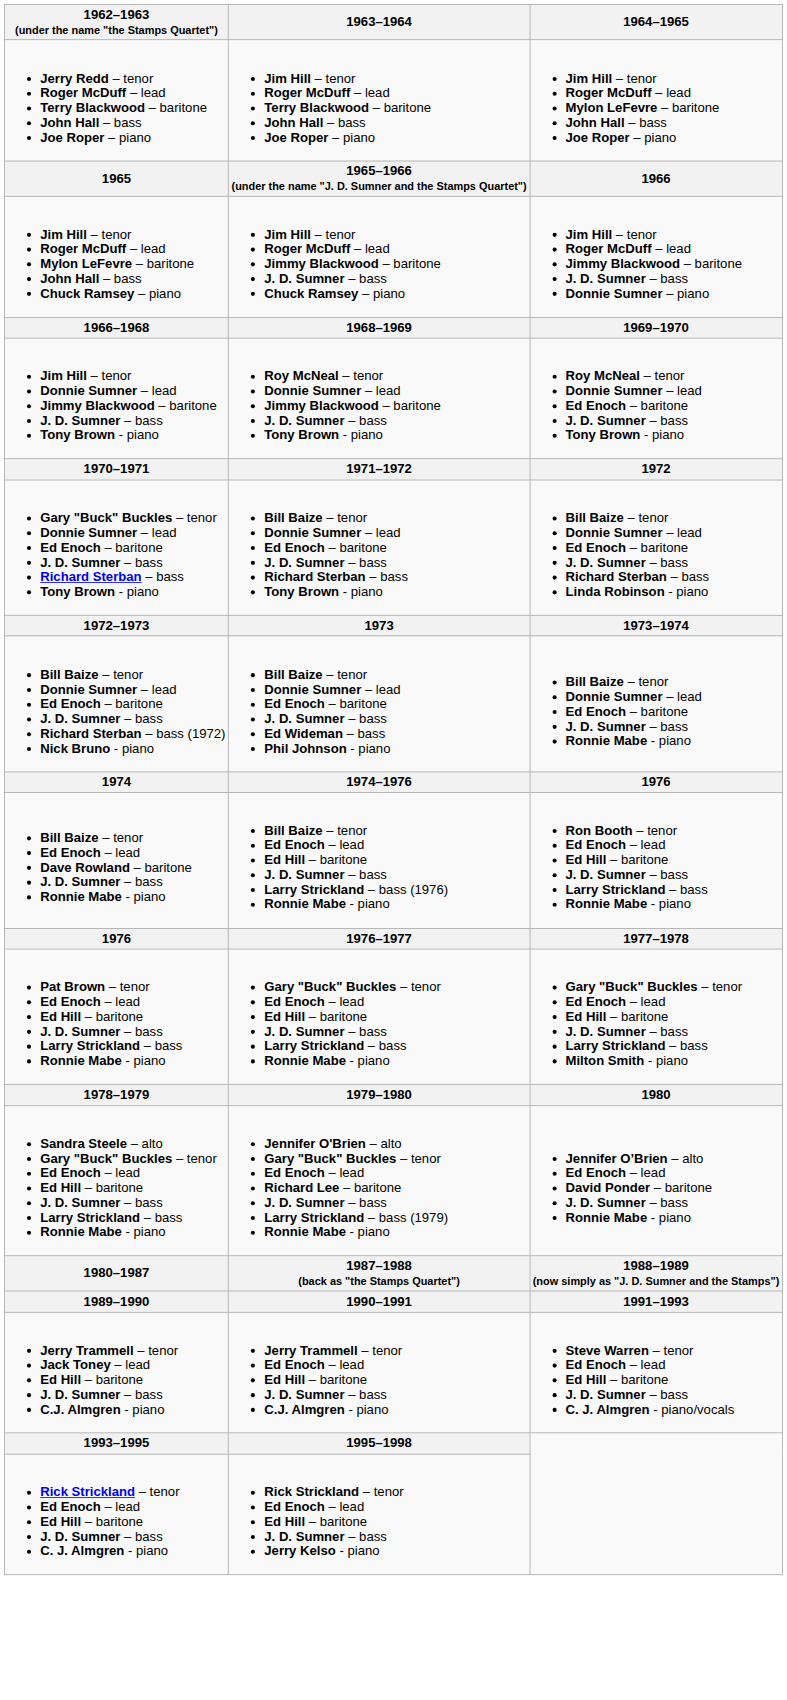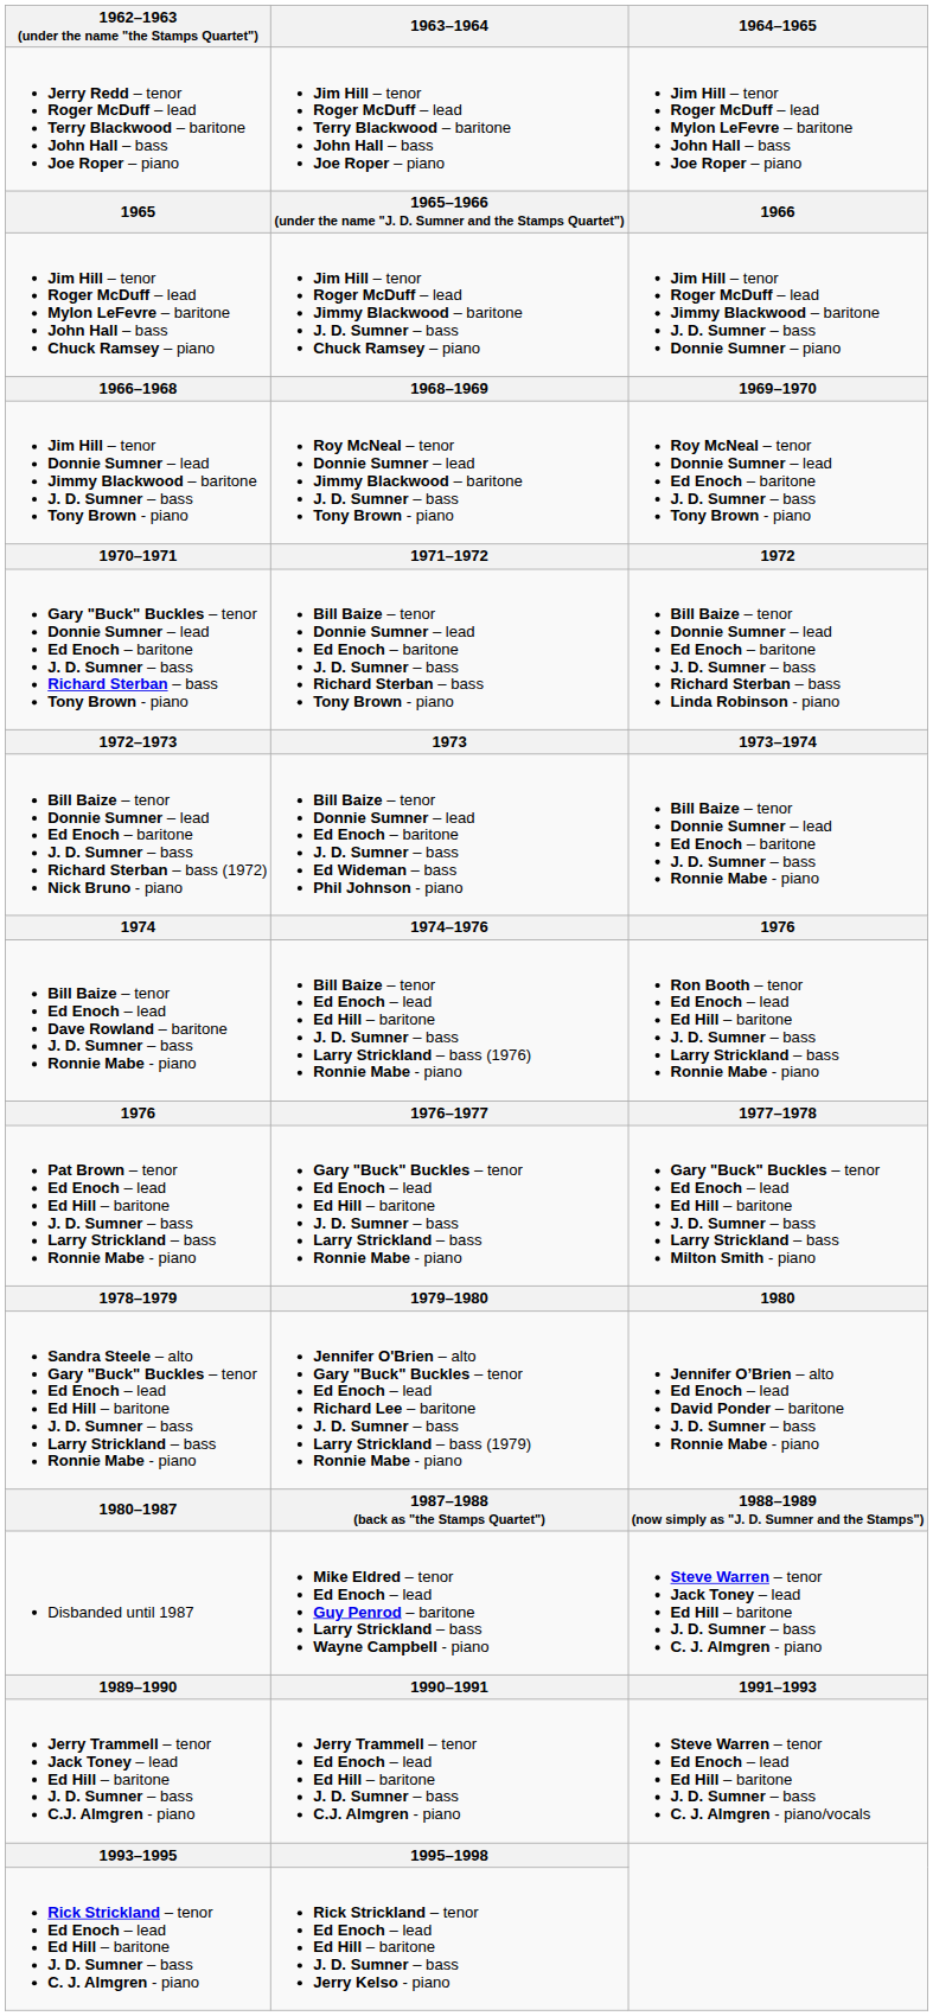 <table class="wikitable">
 <tr>
 <th>1962–1963<br><small>(under the name "the Stamps Quartet")</small></th>
 <th>1963–1964</th>
 <th>1964–1965</th>
 </tr>
 <tr>
 <td><br><ul><li><strong>Jerry Redd</strong> – tenor</li><li><strong>Roger McDuff</strong> – lead</li><li><strong>Terry Blackwood</strong> – baritone</li><li><strong>John Hall</strong> – bass</li><li><strong>Joe Roper</strong> – piano</li></ul></td>
 <td><br><ul><li><strong>Jim Hill</strong> – tenor</li><li><strong>Roger McDuff</strong> – lead</li><li><strong>Terry Blackwood</strong> – baritone</li><li><strong>John Hall</strong> – bass</li><li><strong>Joe Roper</strong> – piano</li></ul></td>
 <td><br><ul><li><strong>Jim Hill</strong> – tenor</li><li><strong>Roger McDuff</strong> – lead</li><li><strong>Mylon LeFevre</strong> – baritone</li><li><strong>John Hall</strong> – bass</li><li><strong>Joe Roper</strong> – piano</li></ul></td>
 </tr>
 <tr>
 <th>1965</th>
 <th>1965–1966<br><small>(under the name "J. D. Sumner and the Stamps Quartet")</small></th>
 <th>1966</th>
 </tr>
 <tr>
 <td><br><ul><li><strong>Jim Hill</strong> – tenor</li><li><strong>Roger McDuff</strong> – lead</li><li><strong>Mylon LeFevre</strong> – baritone</li><li><strong>John Hall</strong> – bass</li><li><strong>Chuck Ramsey</strong> – piano</li></ul></td>
 <td><br><ul><li><strong>Jim Hill</strong> – tenor</li><li><strong>Roger McDuff</strong> – lead</li><li><strong>Jimmy Blackwood</strong> – baritone</li><li><strong>J. D. Sumner</strong> – bass</li><li><strong>Chuck Ramsey</strong> – piano</li></ul></td>
 <td><br><ul><li><strong>Jim Hill</strong> – tenor</li><li><strong>Roger McDuff</strong> – lead</li><li><strong>Jimmy Blackwood</strong> – baritone</li><li><strong>J. D. Sumner</strong> – bass</li><li><strong>Donnie Sumner</strong> – piano</li></ul></td>
 </tr>
 <tr>
 <th>1966–1968</th>
 <th>1968–1969</th>
 <th>1969–1970</th>
 </tr>
 <tr>
 <td><br><ul><li><strong>Jim Hill</strong> – tenor</li><li><strong>Donnie Sumner</strong> – lead</li><li><strong>Jimmy Blackwood</strong> – baritone</li><li><strong>J. D. Sumner</strong> – bass</li><li><strong>Tony Brown</strong> - piano</li></ul></td>
 <td><br><ul><li><strong>Roy McNeal</strong> – tenor</li><li><strong>Donnie Sumner</strong> – lead</li><li><strong>Jimmy Blackwood</strong> – baritone</li><li><strong>J. D. Sumner</strong> – bass</li><li><strong>Tony Brown</strong> - piano</li></ul></td>
 <td><br><ul><li><strong>Roy McNeal</strong> – tenor</li><li><strong>Donnie Sumner</strong> – lead</li><li><strong>Ed Enoch</strong> – baritone</li><li><strong>J. D. Sumner</strong> – bass</li><li><strong>Tony Brown</strong> - piano</li></ul></td>
 </tr>
 <tr>
 <th>1970–1971</th>
 <th>1971–1972</th>
 <th>1972</th>
 </tr>
 <tr>
 <td><br><ul><li><strong>Gary "Buck" Buckles</strong> – tenor</li><li><strong>Donnie Sumner</strong> – lead</li><li><strong>Ed Enoch</strong> – baritone</li><li><strong>J. D. Sumner</strong> – bass</li><li><strong><a href='#'>Richard Sterban</a></strong> – bass</li><li><strong>Tony Brown</strong> - piano</li></ul></td>
 <td><br><ul><li><strong>Bill Baize</strong> – tenor</li><li><strong>Donnie Sumner</strong> – lead</li><li><strong>Ed Enoch</strong> – baritone</li><li><strong>J. D. Sumner</strong> – bass</li><li><strong>Richard Sterban</strong> – bass</li><li><strong>Tony Brown</strong> - piano</li></ul></td>
 <td><br><ul><li><strong>Bill Baize</strong> – tenor</li><li><strong>Donnie Sumner</strong> – lead</li><li><strong>Ed Enoch</strong> – baritone</li><li><strong>J. D. Sumner</strong> – bass</li><li><strong>Richard Sterban</strong> – bass</li><li><strong>Linda Robinson</strong> - piano</li></ul></td>
 </tr>
 <tr>
 <th>1972–1973</th>
 <th>1973</th>
 <th>1973–1974</th>
 </tr>
 <tr>
 <td><br><ul><li><strong>Bill Baize</strong> – tenor</li><li><strong>Donnie Sumner</strong> – lead</li><li><strong>Ed Enoch</strong> – baritone</li><li><strong>J. D. Sumner</strong> – bass</li><li><strong>Richard Sterban</strong> – bass (1972)</li><li><strong>Nick Bruno</strong> - piano</li></ul></td>
 <td><br><ul><li><strong>Bill Baize</strong> – tenor</li><li><strong>Donnie Sumner</strong> – lead</li><li><strong>Ed Enoch</strong> – baritone</li><li><strong>J. D. Sumner</strong> – bass</li><li><strong>Ed Wideman</strong> – bass</li><li><strong>Phil Johnson</strong> - piano</li></ul></td>
 <td><br><ul><li><strong>Bill Baize</strong> – tenor</li><li><strong>Donnie Sumner</strong> – lead</li><li><strong>Ed Enoch</strong> – baritone</li><li><strong>J. D. Sumner</strong> – bass</li><li><strong>Ronnie Mabe</strong> - piano</li></ul></td>
 </tr>
 <tr>
 <th>1974</th>
 <th>1974–1976</th>
 <th>1976</th>
 </tr>
 <tr>
 <td><br><ul><li><strong>Bill Baize</strong> – tenor</li><li><strong>Ed Enoch</strong> – lead</li><li><strong>Dave Rowland</strong> – baritone</li><li><strong>J. D. Sumner</strong> – bass</li><li><strong>Ronnie Mabe</strong> - piano</li></ul></td>
 <td><br><ul><li><strong>Bill Baize</strong> – tenor</li><li><strong>Ed Enoch</strong> – lead</li><li><strong>Ed Hill</strong> – baritone</li><li><strong>J. D. Sumner</strong> – bass</li><li><strong>Larry Strickland</strong> – bass (1976)</li><li><strong>Ronnie Mabe</strong> - piano</li></ul></td>
 <td><br><ul><li><strong>Ron Booth</strong> – tenor</li><li><strong>Ed Enoch</strong> – lead</li><li><strong>Ed Hill</strong> – baritone</li><li><strong>J. D. Sumner</strong> – bass</li><li><strong>Larry Strickland</strong> – bass</li><li><strong>Ronnie Mabe</strong> - piano</li></ul></td>
 </tr>
 <tr>
 <th>1976</th>
 <th>1976–1977</th>
 <th>1977–1978</th>
 </tr>
 <tr>
 <td><br><ul><li><strong>Pat Brown</strong> – tenor</li><li><strong>Ed Enoch</strong> – lead</li><li><strong>Ed Hill</strong> – baritone</li><li><strong>J. D. Sumner</strong> – bass</li><li><strong>Larry Strickland</strong> – bass</li><li><strong>Ronnie Mabe</strong> - piano</li></ul></td>
 <td><br><ul><li><strong>Gary "Buck" Buckles</strong> – tenor</li><li><strong>Ed Enoch</strong> – lead</li><li><strong>Ed Hill</strong> – baritone</li><li><strong>J. D. Sumner</strong> – bass</li><li><strong>Larry Strickland</strong> – bass</li><li><strong>Ronnie Mabe</strong> - piano</li></ul></td>
 <td><br><ul><li><strong>Gary "Buck" Buckles</strong> – tenor</li><li><strong>Ed Enoch</strong> – lead</li><li><strong>Ed Hill</strong> – baritone</li><li><strong>J. D. Sumner</strong> – bass</li><li><strong>Larry Strickland</strong> – bass</li><li><strong>Milton Smith</strong> - piano</li></ul></td>
 </tr>
 <tr>
 <th>1978–1979</th>
 <th>1979–1980</th>
 <th>1980</th>
 </tr>
 <tr>
 <td><br><ul><li><strong>Sandra Steele</strong> – alto</li><li><strong>Gary "Buck" Buckles</strong> – tenor</li><li><strong>Ed Enoch</strong> – lead</li><li><strong>Ed Hill</strong> – baritone</li><li><strong>J. D. Sumner</strong> – bass</li><li><strong>Larry Strickland</strong> – bass</li><li><strong>Ronnie Mabe</strong> - piano</li></ul></td>
 <td><br><ul><li><strong>Jennifer O'Brien</strong> – alto</li><li><strong>Gary "Buck" Buckles</strong> – tenor</li><li><strong>Ed Enoch</strong> – lead</li><li><strong>Richard Lee</strong> – baritone</li><li><strong>J. D. Sumner</strong> – bass</li><li><strong>Larry Strickland</strong> – bass (1979)</li><li><strong>Ronnie Mabe</strong> - piano</li></ul></td>
 <td><br><ul><li><strong>Jennifer O’Brien</strong> – alto</li><li><strong>Ed Enoch</strong> – lead</li><li><strong>David Ponder</strong> – baritone</li><li><strong>J. D. Sumner</strong> – bass</li><li><strong>Ronnie Mabe</strong> - piano</li></ul></td>
 </tr>
 <tr>
 <th>1980–1987</th>
 <th>1987–1988<br><small>(back as "the Stamps Quartet")</small></th>
 <th>1988–1989<br><small>(now simply as "J. D. Sumner and the Stamps")</small></th>
 </tr>
 <tr>
+<td><br><ul><li>Disbanded until 1987</li></ul></td>
+<td><br><ul><li><strong>Mike Eldred</strong> – tenor</li><li><strong>Ed Enoch</strong> – lead</li><li><strong><a href='#'>Guy Penrod</a></strong> – baritone</li><li><strong>Larry Strickland</strong> – bass</li><li><strong>Wayne Campbell</strong> - piano</li></ul></td>
+<td><br><ul><li><strong><a href='#'>Steve Warren</a></strong> – tenor</li><li><strong>Jack Toney</strong> – lead</li><li><strong>Ed Hill</strong> – baritone</li><li><strong>J. D. Sumner</strong> – bass</li><li><strong>C. J. Almgren</strong> - piano</li></ul></td>
+</tr>
+<tr>
 <th>1989–1990</th>
 <th>1990–1991</th>
 <th>1991–1993</th>
 </tr>
 <tr>
 <td><br><ul><li><strong>Jerry Trammell</strong> – tenor</li><li><strong>Jack Toney</strong> – lead</li><li><strong>Ed Hill</strong> – baritone</li><li><strong>J. D. Sumner</strong> – bass</li><li><strong>C.J. Almgren</strong> - piano</li></ul></td>
 <td><br><ul><li><strong>Jerry Trammell</strong> – tenor</li><li><strong>Ed Enoch</strong> – lead</li><li><strong>Ed Hill</strong> – baritone</li><li><strong>J. D. Sumner</strong> – bass</li><li><strong>C.J. Almgren</strong> - piano</li></ul></td>
 <td><br><ul><li><strong>Steve Warren</strong> – tenor</li><li><strong>Ed Enoch</strong> – lead</li><li><strong>Ed Hill</strong> – baritone</li><li><strong>J. D. Sumner</strong> – bass</li><li><strong>C. J. Almgren</strong> - piano/vocals</li></ul></td>
 </tr>
 <tr>
 <th>1993–1995</th>
 <th>1995–1998</th>
 </tr>
 <tr>
 <td><br><ul><li><strong><a href='#'>Rick Strickland</a></strong> – tenor</li><li><strong>Ed Enoch</strong> – lead</li><li><strong>Ed Hill</strong> – baritone</li><li><strong>J. D. Sumner</strong> – bass</li><li><strong>C. J. Almgren</strong> - piano</li></ul></td>
 <td><br><ul><li><strong>Rick Strickland</strong> – tenor</li><li><strong>Ed Enoch</strong> – lead</li><li><strong>Ed Hill</strong> – baritone</li><li><strong>J. D. Sumner</strong> – bass</li><li><strong>Jerry Kelso</strong> - piano</li></ul></td>
 </tr>
 </table>
